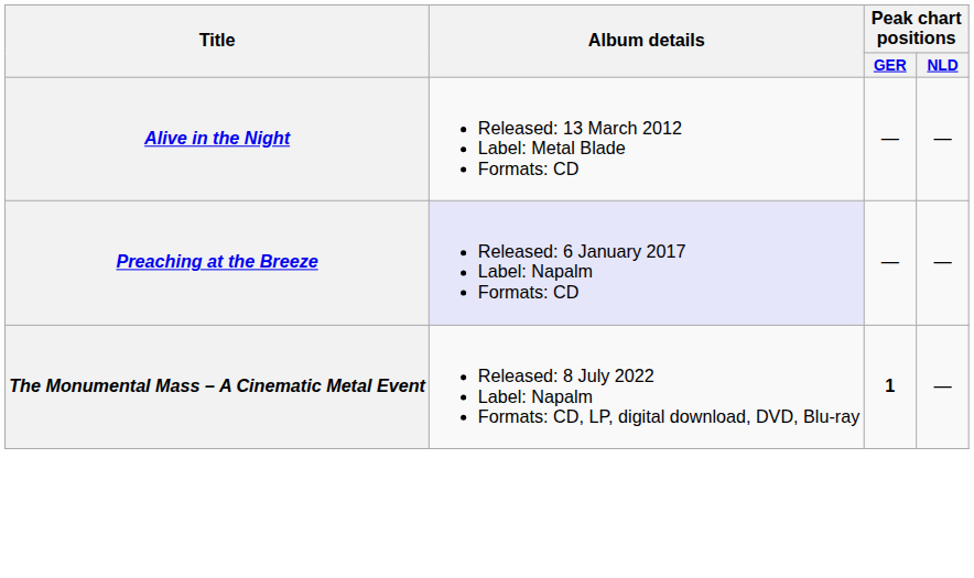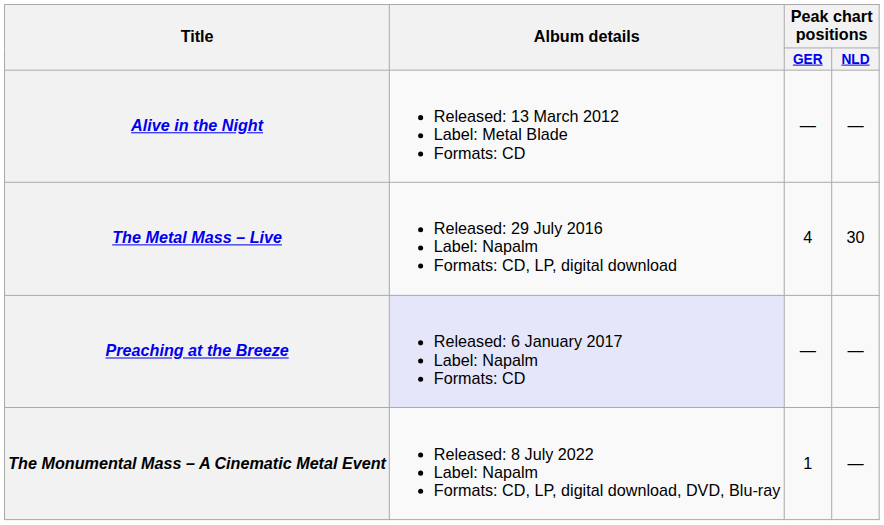 <table class="wikitable plainrowheaders">
 <tr>
 <th rowspan="2">Title</th>
 <th rowspan="2">Album details</th>
 <th colspan="2">Peak chart positions</th>
 </tr>
 <tr>
 <th style="width:3em;font-size:85%;"><a href='#'>GER</a><br></th>
 <th style="width:3em;font-size:85%;"><a href='#'>NLD</a><br></th>
 </tr>
 <tr>
 <th scope="row"><em><a href='#'>Alive in the Night</a></em></th>
 <td><br><ul><li>Released: 13 March 2012</li><li>Label: Metal Blade</li><li>Formats: CD</li></ul></td>
 <td style="text-align:center;">—</td>
 <td align="center">—</td>
 </tr>
 <tr>
+<th scope="row"><em><a href='#'>The Metal Mass – Live</a></em></th>
+<td><br><ul><li>Released: 29 July 2016</li><li>Label: Napalm</li><li>Formats: CD, LP, digital download</li></ul></td>
+<td align="center">4</td>
+<td align="center">30</td>
+</tr>
+<tr>
 <th scope="row"><em><a href='#'>Preaching at the Breeze</a></em></th>
 <td style="background: lavender;"><br><ul><li>Released: 6 January 2017</li><li>Label: Napalm</li><li>Formats: CD</li></ul></td>
 <td align="center">—</td>
 <td align="center">—</td>
 </tr>
 <tr>
 <th scope="row"><em>The Monumental Mass – A Cinematic Metal Event</em></th>
 <td><br><ul><li>Released: 8 July 2022</li><li>Label: Napalm</li><li>Formats: CD, LP, digital download, DVD, Blu-ray</li></ul></td>
-<td align="center"><strong>1</strong></td>
+<td align="center">1</td>
 <td align="center">—</td>
 </tr>
 </table>
